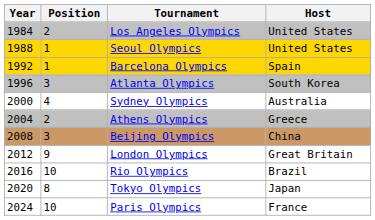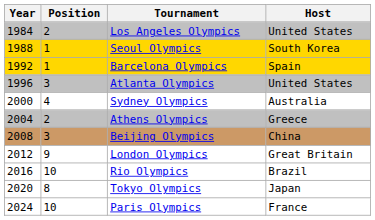 <table class="wikitable" width=50%>
 <tr>
 <th>Year</th>
 <th>Position</th>
 <th>Tournament</th>
 <th>Host</th>
 </tr>
 <tr valign="top" bgcolor="silver">
 <td>1984</td>
 <td>2</td>
 <td> <a href='#'>Los Angeles Olympics</a></td>
 <td>United States</td>
 </tr>
 <tr valign="top" bgcolor="gold">
 <td>1988</td>
 <td>1</td>
 <td> <a href='#'>Seoul Olympics</a></td>
-<td>United States</td>
+<td>South Korea</td>
 </tr>
 <tr valign="top" bgcolor="gold">
 <td>1992</td>
 <td>1</td>
 <td> <a href='#'>Barcelona Olympics</a></td>
 <td>Spain</td>
 </tr>
 <tr valign="top" bgcolor="silver">
 <td>1996</td>
 <td>3</td>
 <td> <a href='#'>Atlanta Olympics</a></td>
-<td>South Korea</td>
+<td>United States</td>
 </tr>
 <tr valign="top" bgcolor="white">
 <td>2000</td>
 <td>4</td>
 <td> <a href='#'>Sydney Olympics</a></td>
 <td>Australia</td>
 </tr>
 <tr valign="top" bgcolor="silver">
 <td>2004</td>
 <td>2</td>
 <td> <a href='#'>Athens Olympics</a></td>
 <td>Greece</td>
 </tr>
 <tr valign="top" bgcolor="#cc9966">
 <td>2008</td>
 <td>3</td>
 <td> <a href='#'>Beijing Olympics</a></td>
 <td>China</td>
 </tr>
 <tr valign="top" bgcolor="white">
 <td>2012</td>
 <td>9</td>
 <td> <a href='#'>London Olympics</a></td>
 <td>Great Britain</td>
 </tr>
 <tr valign="top" bgcolor="white">
 <td>2016</td>
 <td>10</td>
 <td> <a href='#'>Rio Olympics</a></td>
 <td>Brazil</td>
 </tr>
 <tr valign="top" bgcolor="white">
 <td>2020</td>
 <td>8</td>
 <td> <a href='#'>Tokyo Olympics</a></td>
 <td>Japan</td>
 </tr>
 <tr valign="top" bgcolor="white">
 <td>2024</td>
 <td>10</td>
 <td> <a href='#'>Paris Olympics</a></td>
 <td>France</td>
 </tr>
 </table>
